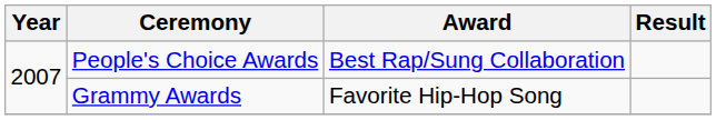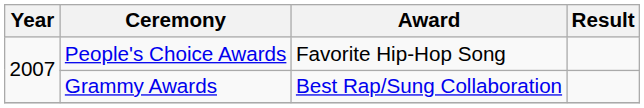 <table class="wikitable plainrowheaders">
 <tr>
 <th>Year</th>
 <th>Ceremony</th>
 <th>Award</th>
 <th>Result</th>
 </tr>
 <tr>
 <td rowspan="2">2007</td>
 <td><a href='#'>People's Choice Awards</a></td>
-<td><a href='#'>Best Rap/Sung Collaboration</a></td>
+<td>Favorite Hip-Hop Song</td>
 <td></td>
 </tr>
 <tr>
 <td><a href='#'>Grammy Awards</a></td>
-<td>Favorite Hip-Hop Song</td>
+<td><a href='#'>Best Rap/Sung Collaboration</a></td>
 <td></td>
 </tr>
 <tr>
 </tr>
 </table>
